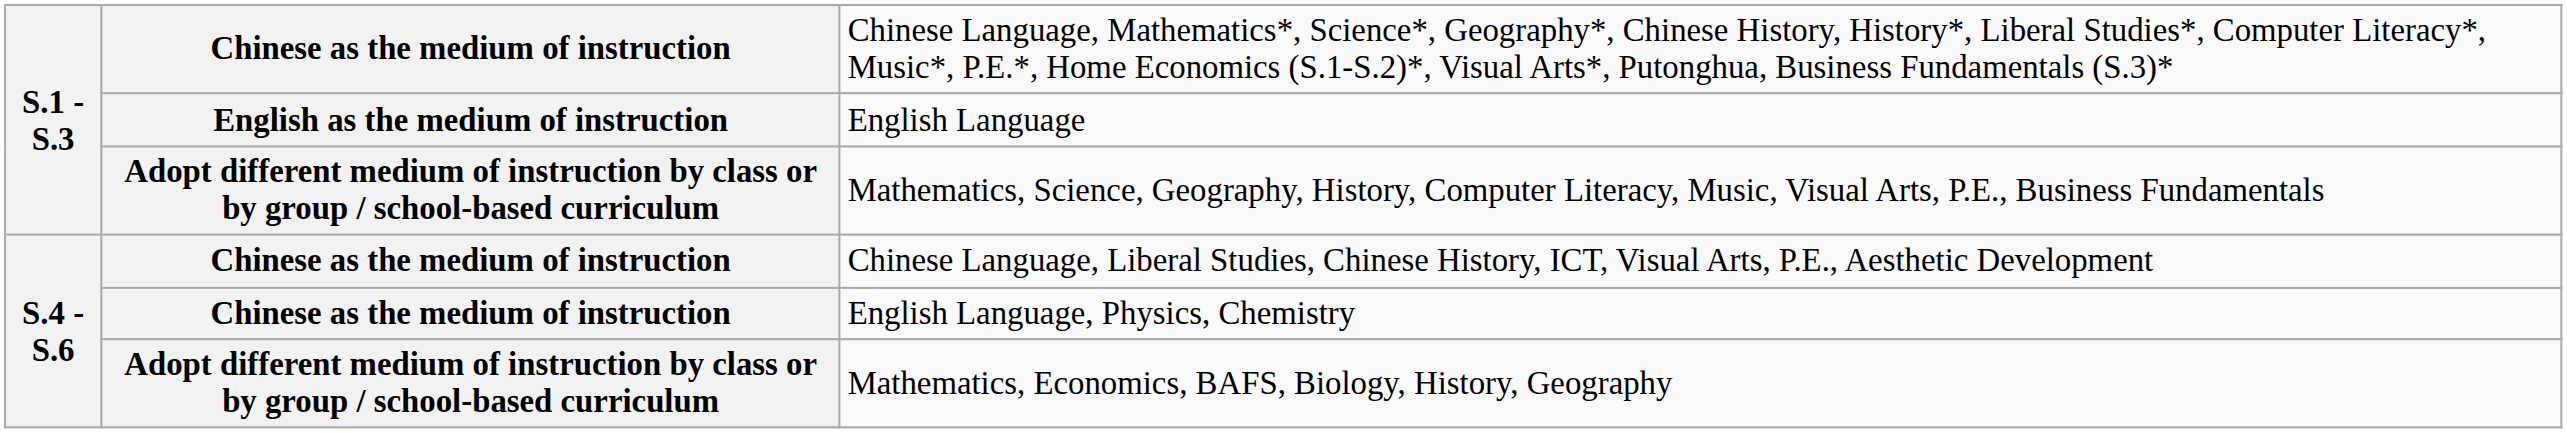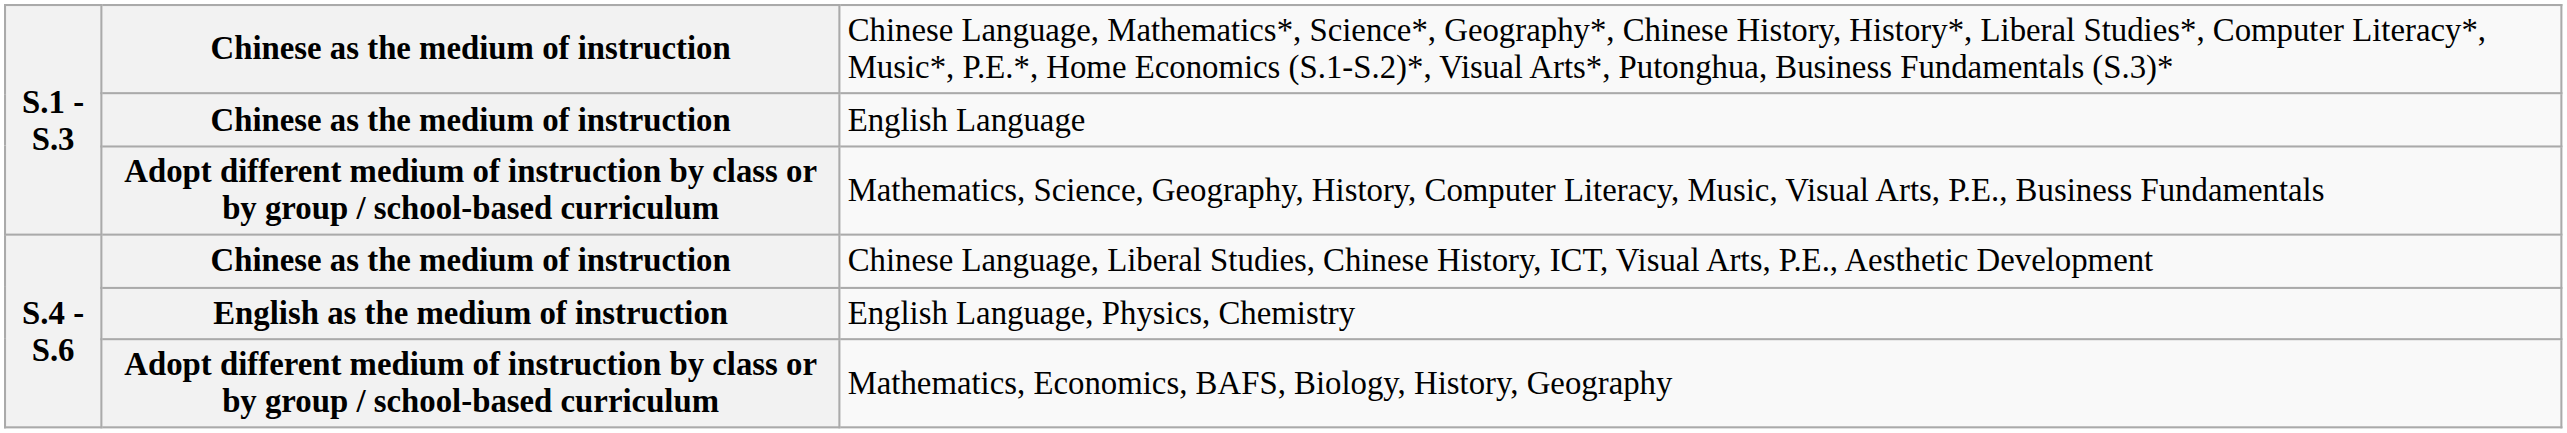 <table class="wikitable">
 <tr>
 <th rowspan="3">S.1 - S.3</th>
 <th>Chinese as the medium of instruction</th>
 <td>Chinese Language, Mathematics*, Science*, Geography*, Chinese History, History*, Liberal Studies*, Computer Literacy*, Music*, P.E.*, Home Economics (S.1-S.2)*, Visual Arts*, Putonghua, Business Fundamentals (S.3)*</td>
 </tr>
 <tr>
-<th>English as the medium of instruction</th>
+<th>Chinese as the medium of instruction</th>
 <td>English Language</td>
 </tr>
 <tr>
 <th>Adopt different medium of instruction by class or by group / school-based curriculum</th>
 <td>Mathematics, Science, Geography, History, Computer Literacy, Music, Visual Arts, P.E., Business Fundamentals</td>
 </tr>
 <tr>
 <th rowspan="3">S.4 - S.6</th>
 <th>Chinese as the medium of instruction</th>
 <td>Chinese Language, Liberal Studies, Chinese History, ICT, Visual Arts, P.E., Aesthetic Development</td>
 </tr>
 <tr>
-<th>Chinese as the medium of instruction</th>
+<th>English as the medium of instruction</th>
 <td>English Language, Physics, Chemistry</td>
 </tr>
 <tr>
 <th>Adopt different medium of instruction by class or by group / school-based curriculum</th>
 <td>Mathematics, Economics, BAFS, Biology, History, Geography</td>
 </tr>
 </table>
